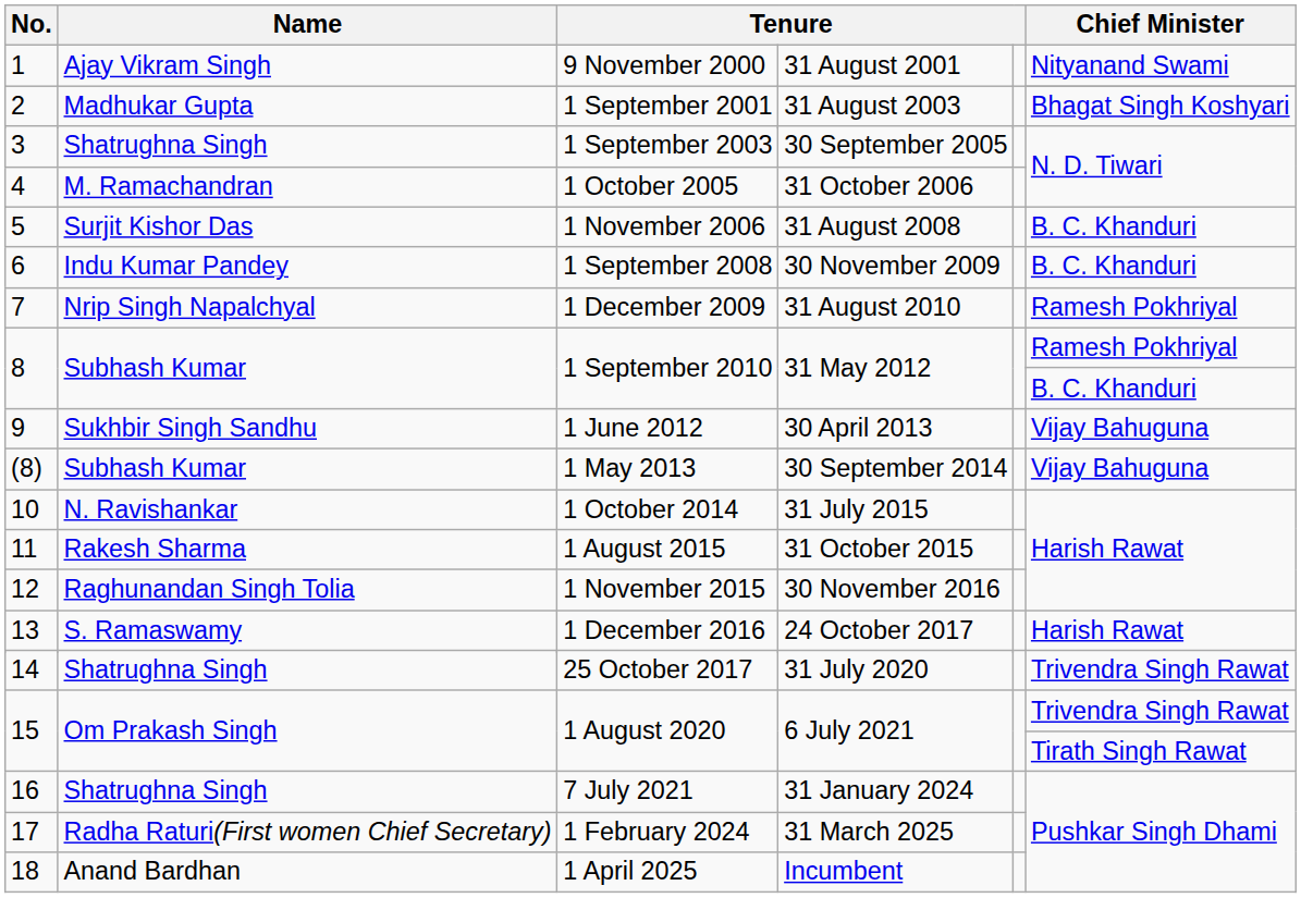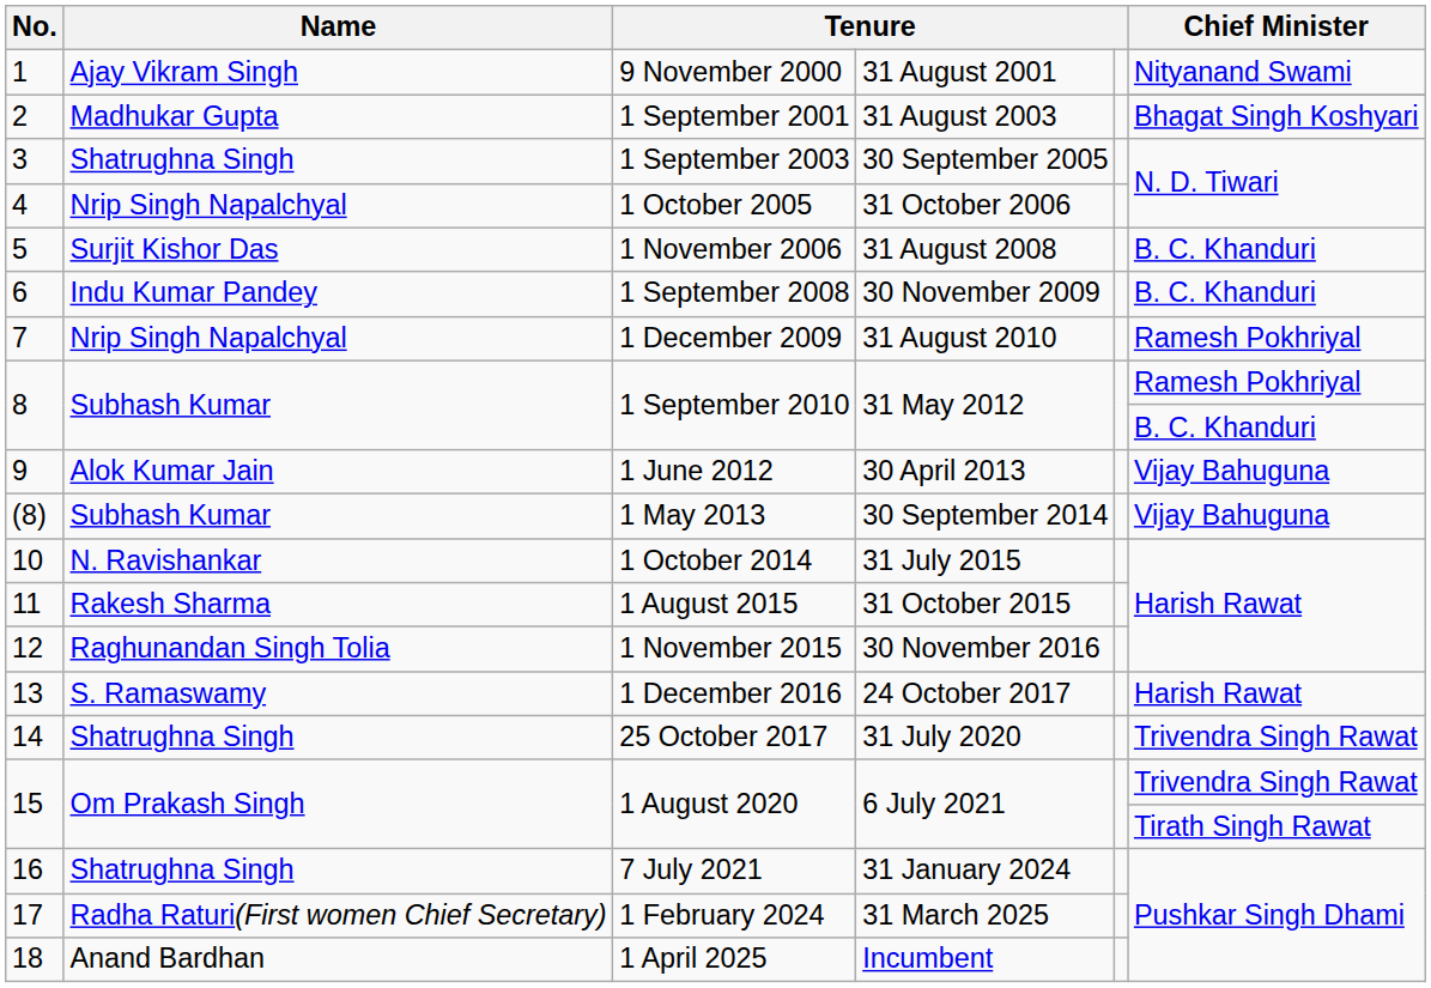 <table class="wikitable sortable" align="center" style="clear:center">
 <tr>
 <th>No.</th>
 <th>Name</th>
 <th colspan="3">Tenure</th>
 <th>Chief Minister</th>
 </tr>
 <tr>
 <td>1</td>
 <td><a href='#'>Ajay Vikram Singh</a></td>
 <td>9 November 2000</td>
 <td>31 August 2001</td>
 <td></td>
 <td><a href='#'>Nityanand Swami</a></td>
 </tr>
 <tr>
 <td rowspan="3">2</td>
 <td rowspan="3"><a href='#'>Madhukar Gupta</a></td>
 <td rowspan="3">1 September 2001</td>
 <td rowspan="3">31 August 2003</td>
 <td rowspan="3"></td>
 </tr>
 <tr>
 <td><a href='#'>Bhagat Singh Koshyari</a></td>
 </tr>
 <tr>
 <td rowspan="4"><a href='#'>N. D. Tiwari</a></td>
 </tr>
 <tr>
 <td>3</td>
 <td><a href='#'>Shatrughna Singh</a></td>
 <td>1 September 2003</td>
 <td>30 September 2005</td>
 <td></td>
 </tr>
 <tr>
 <td>4</td>
-<td><a href='#'>M. Ramachandran</a></td>
+<td><a href='#'>Nrip Singh Napalchyal</a></td>
 <td>1 October 2005</td>
 <td>31 October 2006</td>
 <td></td>
 </tr>
 <tr>
 <td rowspan="2">5</td>
 <td rowspan="2"><a href='#'>Surjit Kishor Das</a></td>
 <td rowspan="2">1 November 2006</td>
 <td rowspan="2">31 August 2008</td>
 <td rowspan="2"></td>
 </tr>
 <tr>
 <td><a href='#'>B. C. Khanduri</a></td>
 </tr>
 <tr>
 <td rowspan="2">6</td>
 <td rowspan="2"><a href='#'>Indu Kumar Pandey</a></td>
 <td rowspan="2">1 September 2008</td>
 <td rowspan="2">30 November 2009</td>
 <td rowspan="2"></td>
 <td><a href='#'>B. C. Khanduri</a></td>
 </tr>
 <tr>
 <td rowspan="2"><a href='#'>Ramesh Pokhriyal</a></td>
 </tr>
 <tr>
 <td>7</td>
 <td><a href='#'>Nrip Singh Napalchyal</a></td>
 <td>1 December 2009</td>
 <td>31 August 2010</td>
 <td></td>
 </tr>
 <tr>
 <td rowspan="3">8</td>
 <td rowspan="3"><a href='#'>Subhash Kumar</a></td>
 <td rowspan="3">1 September 2010</td>
 <td rowspan="3">31 May 2012</td>
 <td rowspan="3"></td>
 <td><a href='#'>Ramesh Pokhriyal</a></td>
 </tr>
 <tr>
 <td><a href='#'>B. C. Khanduri</a></td>
 </tr>
 <tr>
 <td rowspan="2"><a href='#'>Vijay Bahuguna</a></td>
 </tr>
 <tr>
 <td>9</td>
-<td><a href='#'>Sukhbir Singh Sandhu</a></td>
+<td><a href='#'>Alok Kumar Jain</a></td>
 <td>1 June 2012</td>
 <td>30 April 2013</td>
 <td></td>
 </tr>
 <tr>
 <td rowspan="2">(8)</td>
 <td rowspan="2"><a href='#'>Subhash Kumar</a></td>
 <td rowspan="2">1 May 2013</td>
 <td rowspan="2">30 September 2014</td>
 <td rowspan="2"></td>
 <td><a href='#'>Vijay Bahuguna</a></td>
 </tr>
 <tr>
 <td rowspan="4"><a href='#'>Harish Rawat</a></td>
 </tr>
 <tr>
 <td>10</td>
 <td><a href='#'>N. Ravishankar</a></td>
 <td>1 October 2014</td>
 <td>31 July 2015</td>
 <td></td>
 </tr>
 <tr>
 <td>11</td>
 <td><a href='#'>Rakesh Sharma</a></td>
 <td>1 August 2015</td>
 <td>31 October 2015</td>
 <td></td>
 </tr>
 <tr>
 <td>12</td>
 <td><a href='#'>Raghunandan Singh Tolia</a></td>
 <td>1 November 2015</td>
 <td>30 November 2016</td>
 <td></td>
 </tr>
 <tr>
 <td rowspan="2">13</td>
 <td rowspan="2"><a href='#'>S. Ramaswamy</a></td>
 <td rowspan="2">1 December 2016</td>
 <td rowspan="2">24 October 2017</td>
 <td rowspan="2"></td>
 <td><a href='#'>Harish Rawat</a></td>
 </tr>
 <tr>
 <td rowspan="2"><a href='#'>Trivendra Singh Rawat</a></td>
 </tr>
 <tr>
 <td>14</td>
 <td><a href='#'>Shatrughna Singh</a></td>
 <td>25 October 2017</td>
 <td>31 July 2020</td>
 <td></td>
 </tr>
 <tr>
 <td rowspan="2">15</td>
 <td rowspan="2"><a href='#'>Om Prakash Singh</a></td>
 <td rowspan="2">1 August 2020</td>
 <td rowspan="2">6 July 2021</td>
 <td rowspan="2"></td>
 <td><a href='#'>Trivendra Singh Rawat</a></td>
 </tr>
 <tr>
 <td><a href='#'>Tirath Singh Rawat</a></td>
 </tr>
 <tr>
 <td>16</td>
 <td><a href='#'>Shatrughna Singh</a></td>
 <td>7 July 2021</td>
 <td>31 January 2024</td>
 <td></td>
 <td rowspan="3"><a href='#'>Pushkar Singh Dhami</a></td>
 </tr>
 <tr>
 <td>17</td>
 <td><a href='#'>Radha Raturi</a><em>(First women Chief Secretary)</em></td>
 <td>1 February 2024</td>
 <td>31 March 2025</td>
 <td></td>
 </tr>
 <tr>
 <td>18</td>
 <td>Anand Bardhan</td>
 <td>1 April 2025</td>
 <td><a href='#'>Incumbent</a></td>
 <td></td>
 </tr>
 </table>
